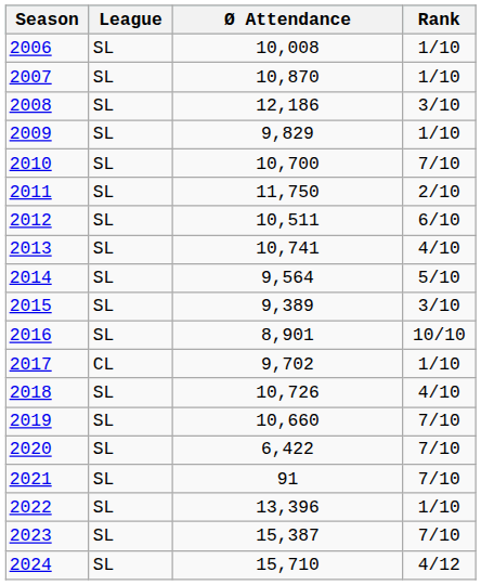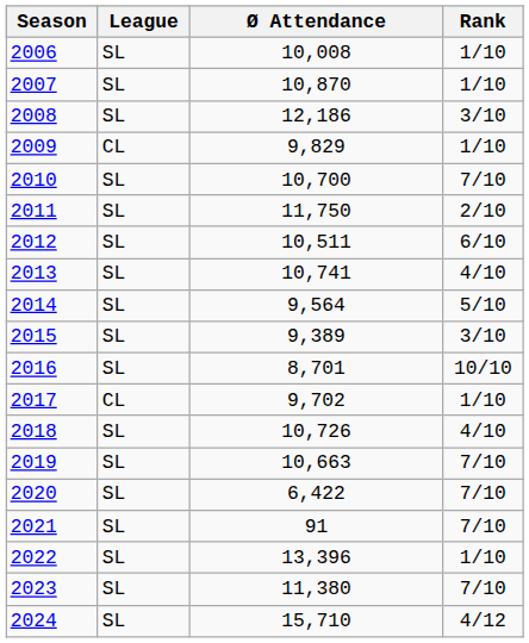 <table class="wikitable float-right" align="right" width="22%"   |>
 <tr style="background:#99CCCC;">
 <th style="width:4%;">Season</th>
 <th style="width:4%;">League</th>
 <th style="width:30%;">Ø Attendance</th>
 <th style="width:4%;">Rank</th>
 </tr>
 <tr>
 <td><a href='#'>2006</a></td>
 <td>SL</td>
 <td style="vertical-align:middle; text-align:center;">10,008</td>
 <td style="vertical-align:middle; text-align:center;">1/10</td>
 </tr>
 <tr>
 <td><a href='#'>2007</a></td>
 <td>SL</td>
 <td style="vertical-align:middle; text-align:center;">10,870</td>
 <td style="vertical-align:middle; text-align:center;">1/10</td>
 </tr>
 <tr>
 <td><a href='#'>2008</a></td>
 <td>SL</td>
 <td style="vertical-align:middle; text-align:center;">12,186</td>
 <td style="vertical-align:middle; text-align:center;">3/10</td>
 </tr>
 <tr>
 <td><a href='#'>2009</a></td>
-<td>SL</td>
+<td>CL</td>
 <td style="vertical-align:middle; text-align:center;">9,829</td>
 <td style="vertical-align:middle; text-align:center;">1/10</td>
 </tr>
 <tr>
 <td><a href='#'>2010</a></td>
 <td>SL</td>
 <td style="vertical-align:middle; text-align:center;">10,700</td>
 <td style="vertical-align:middle; text-align:center;">7/10</td>
 </tr>
 <tr>
 <td><a href='#'>2011</a></td>
 <td>SL</td>
 <td style="vertical-align:middle; text-align:center;">11,750</td>
 <td style="vertical-align:middle; text-align:center;">2/10</td>
 </tr>
 <tr>
 <td><a href='#'>2012</a></td>
 <td>SL</td>
 <td style="vertical-align:middle; text-align:center;">10,511</td>
 <td style="vertical-align:middle; text-align:center;">6/10</td>
 </tr>
 <tr>
 <td><a href='#'>2013</a></td>
 <td>SL</td>
 <td style="vertical-align:middle; text-align:center;">10,741</td>
 <td style="vertical-align:middle; text-align:center;">4/10</td>
 </tr>
 <tr>
 <td><a href='#'>2014</a></td>
 <td>SL</td>
 <td style="vertical-align:middle; text-align:center;">9,564</td>
 <td style="vertical-align:middle; text-align:center;">5/10</td>
 </tr>
 <tr>
 <td><a href='#'>2015</a></td>
 <td>SL</td>
 <td style="vertical-align:middle; text-align:center;">9,389</td>
 <td style="vertical-align:middle; text-align:center;">3/10</td>
 </tr>
 <tr>
 <td><a href='#'>2016</a></td>
 <td>SL</td>
-<td style="vertical-align:middle; text-align:center;">8,901</td>
+<td style="vertical-align:middle; text-align:center;">8,701</td>
 <td style="vertical-align:middle; text-align:center;">10/10</td>
 </tr>
 <tr>
 <td><a href='#'>2017</a></td>
 <td>CL</td>
 <td style="vertical-align:middle; text-align:center;">9,702</td>
 <td style="vertical-align:middle; text-align:center;">1/10</td>
 </tr>
 <tr>
 <td><a href='#'>2018</a></td>
 <td>SL</td>
 <td style="vertical-align:middle; text-align:center;">10,726</td>
 <td style="vertical-align:middle; text-align:center;">4/10</td>
 </tr>
 <tr>
 <td><a href='#'>2019</a></td>
 <td>SL</td>
-<td style="vertical-align:middle; text-align:center;">10,660</td>
+<td style="vertical-align:middle; text-align:center;">10,663</td>
 <td style="vertical-align:middle; text-align:center;">7/10</td>
 </tr>
 <tr>
 <td><a href='#'>2020</a></td>
 <td>SL</td>
 <td style="vertical-align:middle; text-align:center;">6,422</td>
 <td style="vertical-align:middle; text-align:center;">7/10</td>
 </tr>
 <tr>
 <td><a href='#'>2021</a></td>
 <td>SL</td>
 <td style="vertical-align:middle; text-align:center;">91</td>
 <td style="vertical-align:middle; text-align:center;">7/10</td>
 </tr>
 <tr>
 <td><a href='#'>2022</a></td>
 <td>SL</td>
 <td style="vertical-align:middle; text-align:center;">13,396</td>
 <td style="vertical-align:middle; text-align:center;">1/10</td>
 </tr>
 <tr>
 <td><a href='#'>2023</a></td>
 <td>SL</td>
-<td style="vertical-align:middle; text-align:center;">15,387</td>
+<td style="vertical-align:middle; text-align:center;">11,380</td>
 <td style="vertical-align:middle; text-align:center;">7/10</td>
 </tr>
 <tr>
 <td><a href='#'>2024</a></td>
 <td>SL</td>
 <td style="vertical-align:middle; text-align:center;">15,710</td>
 <td style="vertical-align:middle; text-align:center;">4/12</td>
 </tr>
 </table>
